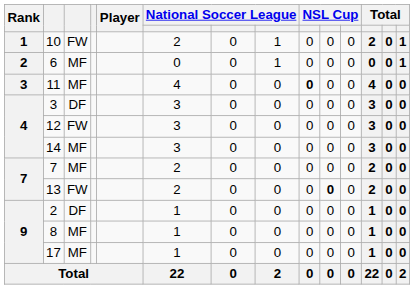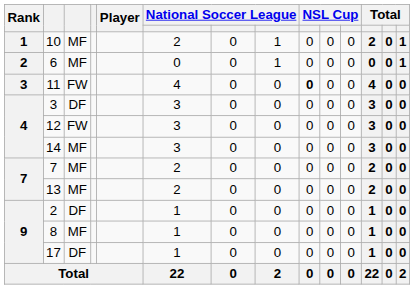 <table class="wikitable sortable" style="text-align:center">
 <tr>
 <th rowspan="2">Rank</th>
 <th rowspan="2"></th>
 <th rowspan="2"></th>
 <th rowspan="2"></th>
 <th rowspan="2">Player</th>
 <th colspan="3"><a href='#'>National Soccer League</a></th>
 <th colspan="3"><a href='#'>NSL Cup</a></th>
 <th colspan="3">Total</th>
 </tr>
 <tr>
 <th></th>
 <th></th>
 <th></th>
 <th></th>
 <th></th>
 <th></th>
 <th></th>
 <th></th>
 <th></th>
 </tr>
 <tr>
 <th>1</th>
 <td>10</td>
-<td>FW</td>
+<td>MF</td>
 <td></td>
 <td align="left"><br></td>
 <td>2</td>
 <td>0</td>
 <td>1<br></td>
 <td>0</td>
 <td>0</td>
 <td>0<br></td>
 <th>2</th>
 <th>0</th>
 <th>1</th>
 </tr>
 <tr>
 <th>2</th>
 <td>6</td>
 <td>MF</td>
 <td></td>
 <td align="left"><br></td>
 <td>0</td>
 <td>0</td>
 <td>1<br></td>
 <td>0</td>
 <td>0</td>
 <td>0<br></td>
 <th>0</th>
 <th>0</th>
 <th>1</th>
 </tr>
 <tr>
 <th>3</th>
 <td>11</td>
-<td>MF</td>
+<td>FW</td>
 <td></td>
 <td align="left"><br></td>
 <td>4</td>
 <td>0</td>
 <td>0<br></td>
 <td><strong>0</strong></td>
 <td>0</td>
 <td>0<br></td>
 <th>4</th>
 <th>0</th>
 <th>0</th>
 </tr>
 <tr>
 <th rowspan="3">4</th>
 <td>3</td>
 <td>DF</td>
 <td></td>
 <td align="left"><br></td>
 <td>3</td>
 <td>0</td>
 <td>0<br></td>
 <td>0</td>
 <td>0</td>
 <td>0<br></td>
 <th>3</th>
 <th>0</th>
 <th>0</th>
 </tr>
 <tr>
 <td>12</td>
 <td>FW</td>
 <td></td>
 <td align="left"><br></td>
 <td>3</td>
 <td>0</td>
 <td>0<br></td>
 <td>0</td>
 <td>0</td>
 <td>0<br></td>
 <th>3</th>
 <th>0</th>
 <th>0</th>
 </tr>
 <tr>
 <td>14</td>
 <td>MF</td>
 <td></td>
 <td align="left"><br></td>
 <td>3</td>
 <td>0</td>
 <td>0<br></td>
 <td>0</td>
 <td>0</td>
 <td>0<br></td>
 <th>3</th>
 <th>0</th>
 <th>0</th>
 </tr>
 <tr>
 <th rowspan="2">7</th>
 <td>7</td>
 <td>MF</td>
 <td></td>
 <td align="left"><br></td>
 <td>2</td>
 <td>0</td>
 <td>0<br></td>
 <td>0</td>
 <td>0</td>
 <td>0<br></td>
 <th>2</th>
 <th>0</th>
 <th>0</th>
 </tr>
 <tr>
 <td>13</td>
-<td>FW</td>
+<td>MF</td>
 <td></td>
 <td align="left"><br></td>
 <td>2</td>
 <td>0</td>
 <td>0<br></td>
 <td>0</td>
-<td><strong>0</strong></td>
+<td>0</td>
 <td>0<br></td>
 <th>2</th>
 <th>0</th>
 <th>0</th>
 </tr>
 <tr>
 <th rowspan="3">9</th>
 <td>2</td>
 <td>DF</td>
 <td></td>
 <td align="left"><br></td>
 <td>1</td>
 <td>0</td>
 <td>0<br></td>
 <td>0</td>
 <td>0</td>
 <td>0<br></td>
 <th>1</th>
 <th>0</th>
 <th>0</th>
 </tr>
 <tr>
 <td>8</td>
 <td>MF</td>
 <td></td>
 <td align="left"><br></td>
 <td>1</td>
 <td>0</td>
 <td>0<br></td>
 <td>0</td>
 <td>0</td>
 <td>0<br></td>
 <th>1</th>
 <th>0</th>
 <th>0</th>
 </tr>
 <tr>
 <td>17</td>
-<td>MF</td>
+<td>DF</td>
 <td></td>
 <td align="left"><br></td>
 <td>1</td>
 <td>0</td>
 <td>0<br></td>
 <td>0</td>
 <td>0</td>
 <td>0<br></td>
 <th>1</th>
 <th>0</th>
 <th>0</th>
 </tr>
 <tr>
 <th colspan="5">Total<br></th>
 <th>22</th>
 <th>0</th>
 <th>2<br></th>
 <th>0</th>
 <th>0</th>
 <th>0<br></th>
 <th>22</th>
 <th>0</th>
 <th>2</th>
 </tr>
 </table>
